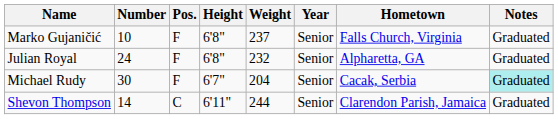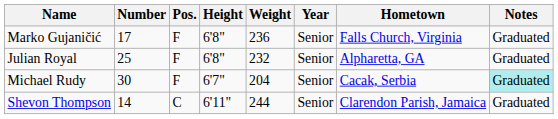 <table class="wikitable sortable" border="1">
 <tr>
 <th>Name</th>
 <th>Number</th>
 <th>Pos.</th>
 <th>Height</th>
 <th>Weight</th>
 <th>Year</th>
 <th>Hometown</th>
 <th class="unsortable">Notes</th>
 </tr>
 <tr>
 <td sortname>Marko Gujaničić</td>
-<td>10</td>
+<td>17</td>
 <td>F</td>
 <td>6'8"</td>
-<td>237</td>
+<td>236</td>
 <td>Senior</td>
 <td><a href='#'>Falls Church, Virginia</a></td>
 <td>Graduated</td>
 </tr>
 <tr>
 <td sortname>Julian Royal</td>
-<td>24</td>
+<td>25</td>
 <td>F</td>
 <td>6'8"</td>
 <td>232</td>
 <td>Senior</td>
 <td><a href='#'>Alpharetta, GA</a></td>
 <td>Graduated</td>
 </tr>
 <tr>
 <td sortname>Michael Rudy</td>
 <td>30</td>
 <td>F</td>
 <td>6'7"</td>
 <td>204</td>
 <td>Senior</td>
 <td><a href='#'>Cacak, Serbia</a></td>
 <td style="background: paleturquoise;">Graduated</td>
 </tr>
 <tr>
 <td sortname><a href='#'>Shevon Thompson</a></td>
 <td>14</td>
 <td>C</td>
 <td>6'11"</td>
 <td>244</td>
 <td>Senior</td>
 <td><a href='#'>Clarendon Parish, Jamaica</a></td>
 <td>Graduated</td>
 </tr>
 </table>
